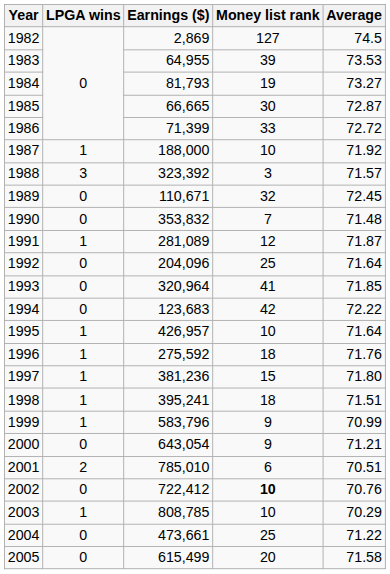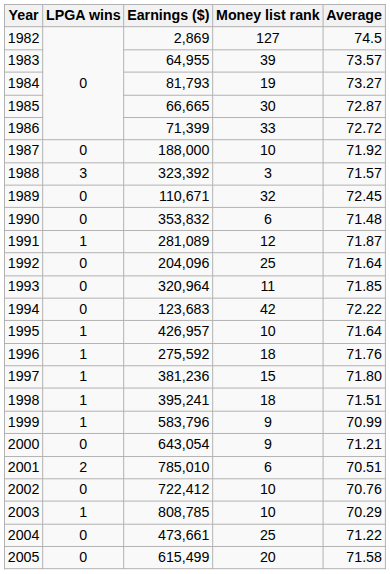 <table class="wikitable">
 <tr style="background:#eeeeee;">
 <th>Year</th>
 <th>LPGA wins</th>
 <th>Earnings ($)</th>
 <th>Money list rank</th>
 <th>Average</th>
 </tr>
 <tr>
 <td align="center">1982</td>
 <td align="center" rowspan=5>0</td>
 <td align="right">2,869</td>
 <td align="center">127</td>
 <td align="right">74.5</td>
 </tr>
 <tr>
 <td align="center">1983</td>
 <td align="right">64,955</td>
 <td align="center">39</td>
-<td align="right">73.53</td>
+<td align="right">73.57</td>
 </tr>
 <tr>
 <td align="center">1984</td>
 <td align="right">81,793</td>
 <td align="center">19</td>
 <td align="right">73.27</td>
 </tr>
 <tr>
 <td align="center">1985</td>
 <td align="right">66,665</td>
 <td align="center">30</td>
 <td align="right">72.87</td>
 </tr>
 <tr>
 <td align="center">1986</td>
 <td align="right">71,399</td>
 <td align="center">33</td>
 <td align="right">72.72</td>
 </tr>
 <tr>
 <td align="center">1987</td>
-<td align="center">1</td>
+<td align="center">0</td>
 <td align="right">188,000</td>
 <td align="center">10</td>
 <td align="right">71.92</td>
 </tr>
 <tr>
 <td align="center">1988</td>
 <td align="center">3</td>
 <td align="right">323,392</td>
 <td align="center">3</td>
 <td align="right">71.57</td>
 </tr>
 <tr>
 <td align="center">1989</td>
 <td align="center">0</td>
 <td align="right">110,671</td>
 <td align="center">32</td>
 <td align="right">72.45</td>
 </tr>
 <tr>
 <td align="center">1990</td>
 <td align="center">0</td>
 <td align="right">353,832</td>
-<td align="center">7</td>
+<td align="center">6</td>
 <td align="right">71.48</td>
 </tr>
 <tr>
 <td align="center">1991</td>
 <td align="center">1</td>
 <td align="right">281,089</td>
 <td align="center">12</td>
 <td align="right">71.87</td>
 </tr>
 <tr>
 <td align="center">1992</td>
 <td align="center">0</td>
 <td align="right">204,096</td>
 <td align="center">25</td>
 <td align="right">71.64</td>
 </tr>
 <tr>
 <td align="center">1993</td>
 <td align="center">0</td>
 <td align="right">320,964</td>
-<td align="center">41</td>
+<td align="center">11</td>
 <td align="right">71.85</td>
 </tr>
 <tr>
 <td align="center">1994</td>
 <td align="center">0</td>
 <td align="right">123,683</td>
 <td align="center">42</td>
 <td align="right">72.22</td>
 </tr>
 <tr>
 <td align="center">1995</td>
 <td align="center">1</td>
 <td align="right">426,957</td>
 <td align="center">10</td>
 <td align="right">71.64</td>
 </tr>
 <tr>
 <td align="center">1996</td>
 <td align="center">1</td>
 <td align="right">275,592</td>
 <td align="center">18</td>
 <td align="right">71.76</td>
 </tr>
 <tr>
 <td align="center">1997</td>
 <td align="center">1</td>
 <td align="right">381,236</td>
 <td align="center">15</td>
 <td align="right">71.80</td>
 </tr>
 <tr>
 <td align="center">1998</td>
 <td align="center">1</td>
 <td align="right">395,241</td>
 <td align="center">18</td>
 <td align="right">71.51</td>
 </tr>
 <tr>
 <td align="center">1999</td>
 <td align="center">1</td>
 <td align="right">583,796</td>
 <td align="center">9</td>
 <td align="right">70.99</td>
 </tr>
 <tr>
 <td align="center">2000</td>
 <td align="center">0</td>
 <td align="right">643,054</td>
 <td align="center">9</td>
 <td align="right">71.21</td>
 </tr>
 <tr>
 <td align="center">2001</td>
 <td align="center">2</td>
 <td align="right">785,010</td>
 <td align="center">6</td>
 <td align="right">70.51</td>
 </tr>
 <tr>
 <td align="center">2002</td>
 <td align="center">0</td>
 <td align="right">722,412</td>
-<td align="center"><strong>10</strong></td>
+<td align="center">10</td>
 <td align="right">70.76</td>
 </tr>
 <tr>
 <td align="center">2003</td>
 <td align="center">1</td>
 <td align="right">808,785</td>
 <td align="center">10</td>
 <td align="right">70.29</td>
 </tr>
 <tr>
 <td align="center">2004</td>
 <td align="center">0</td>
 <td align="right">473,661</td>
 <td align="center">25</td>
 <td align="right">71.22</td>
 </tr>
 <tr>
 <td align="center">2005</td>
 <td align="center">0</td>
 <td align="right">615,499</td>
 <td align="center">20</td>
 <td align="right">71.58</td>
 </tr>
 </table>
